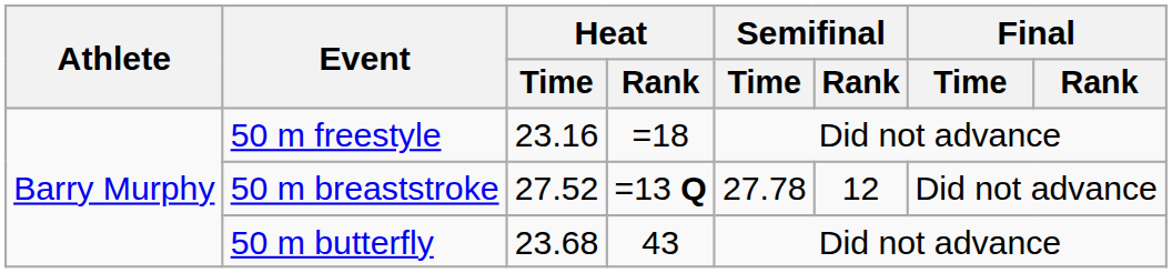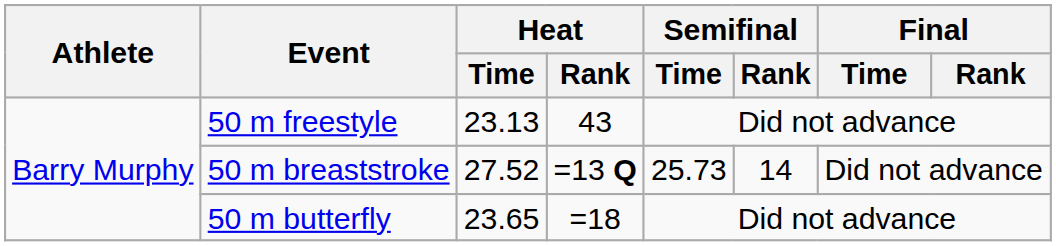 <table class=wikitable style="font-size:90%">
 <tr>
 <th rowspan="2">Athlete</th>
 <th rowspan="2">Event</th>
 <th colspan="2">Heat</th>
 <th colspan="2">Semifinal</th>
 <th colspan="2">Final</th>
 </tr>
 <tr style="font-size:95%">
 <th>Time</th>
 <th>Rank</th>
 <th>Time</th>
 <th>Rank</th>
 <th>Time</th>
 <th>Rank</th>
 </tr>
 <tr align=center>
 <td align=left rowspan=3><a href='#'>Barry Murphy</a></td>
 <td align=left><a href='#'>50 m freestyle</a></td>
-<td>23.16</td>
-<td>=18</td>
+<td>23.13</td>
+<td>43</td>
 <td colspan=4>Did not advance</td>
 </tr>
 <tr align=center>
 <td align=left><a href='#'>50 m breaststroke</a></td>
 <td>27.52</td>
 <td>=13 <strong>Q</strong></td>
-<td>27.78</td>
-<td>12</td>
+<td>25.73</td>
+<td>14</td>
 <td colspan=2>Did not advance</td>
 </tr>
 <tr align=center>
 <td align=left><a href='#'>50 m butterfly</a></td>
-<td>23.68</td>
-<td>43</td>
+<td>23.65</td>
+<td>=18</td>
 <td colspan=4>Did not advance</td>
 </tr>
 </table>
